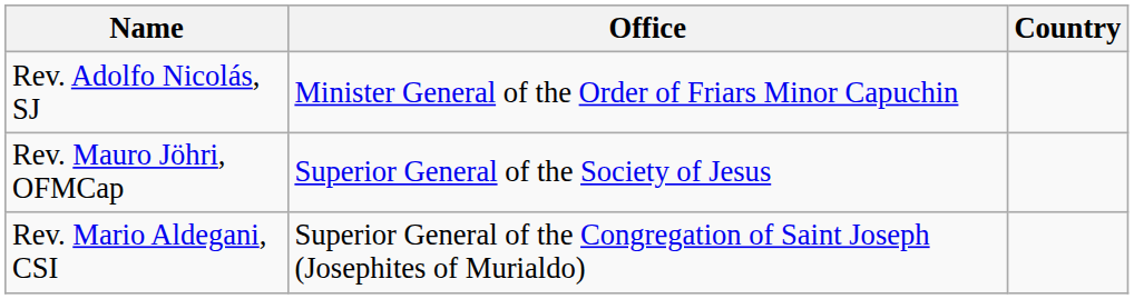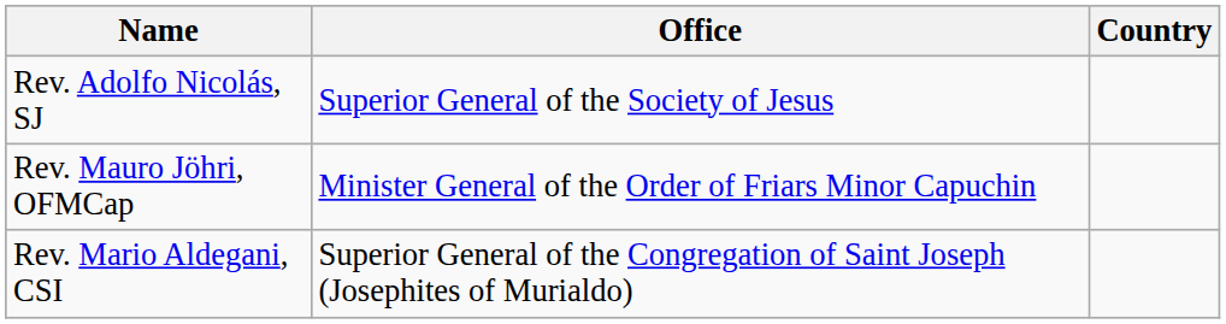 <table class="wikitable">
 <tr>
 <th>Name</th>
 <th>Office</th>
 <th>Country</th>
 </tr>
 <tr>
 <td>Rev. <a href='#'>Adolfo Nicolás</a>, SJ</td>
-<td><a href='#'>Minister General</a> of the <a href='#'>Order of Friars Minor Capuchin</a></td>
+<td><a href='#'>Superior General</a> of the <a href='#'>Society of Jesus</a></td>
 <td></td>
 </tr>
 <tr>
 <td>Rev. <a href='#'>Mauro Jöhri</a>, OFMCap</td>
-<td><a href='#'>Superior General</a> of the <a href='#'>Society of Jesus</a></td>
+<td><a href='#'>Minister General</a> of the <a href='#'>Order of Friars Minor Capuchin</a></td>
 <td></td>
 </tr>
 <tr>
 <td>Rev. <a href='#'>Mario Aldegani</a>, CSI</td>
 <td>Superior General of the <a href='#'>Congregation of Saint Joseph</a> (Josephites of Murialdo)</td>
 <td></td>
 </tr>
 </table>
